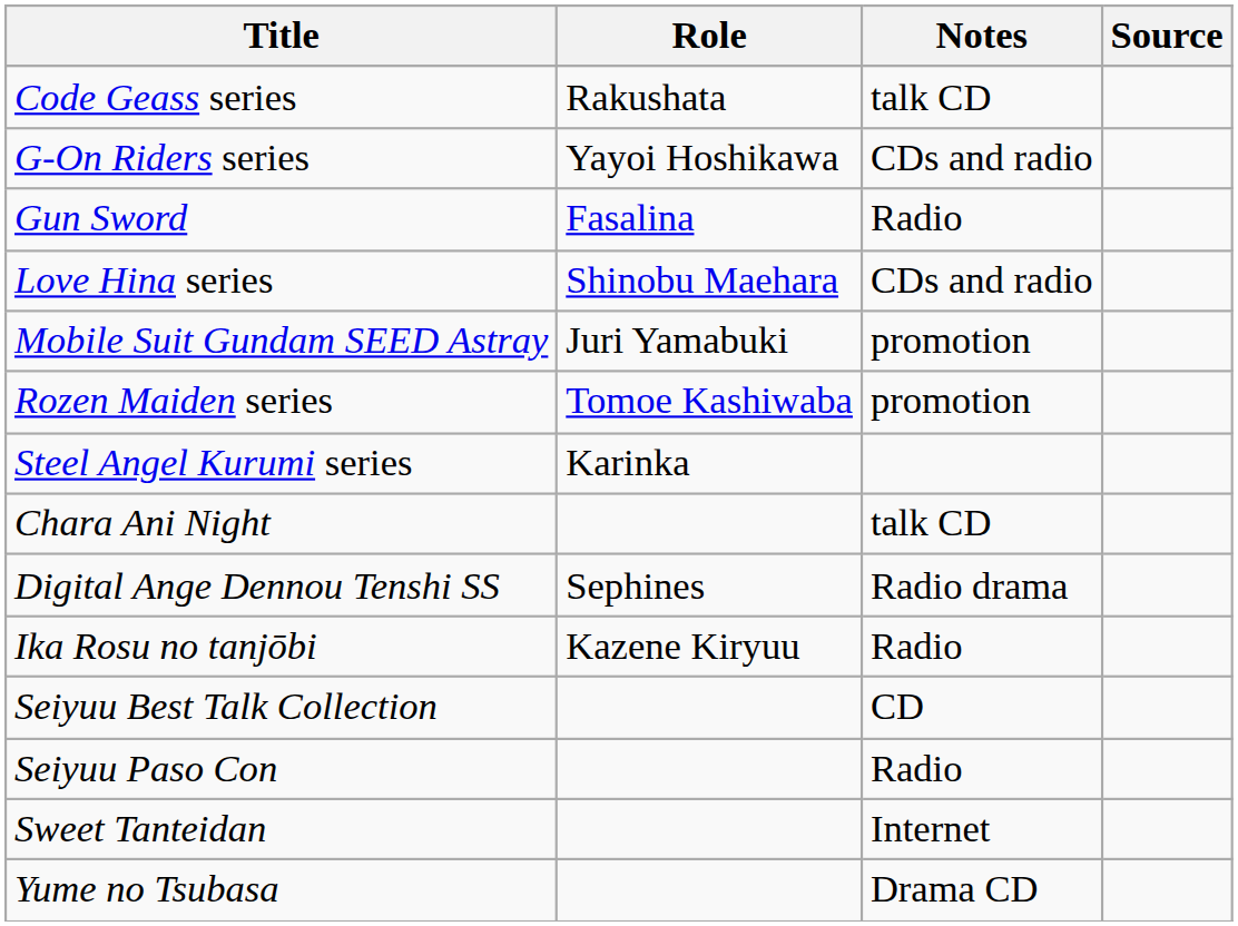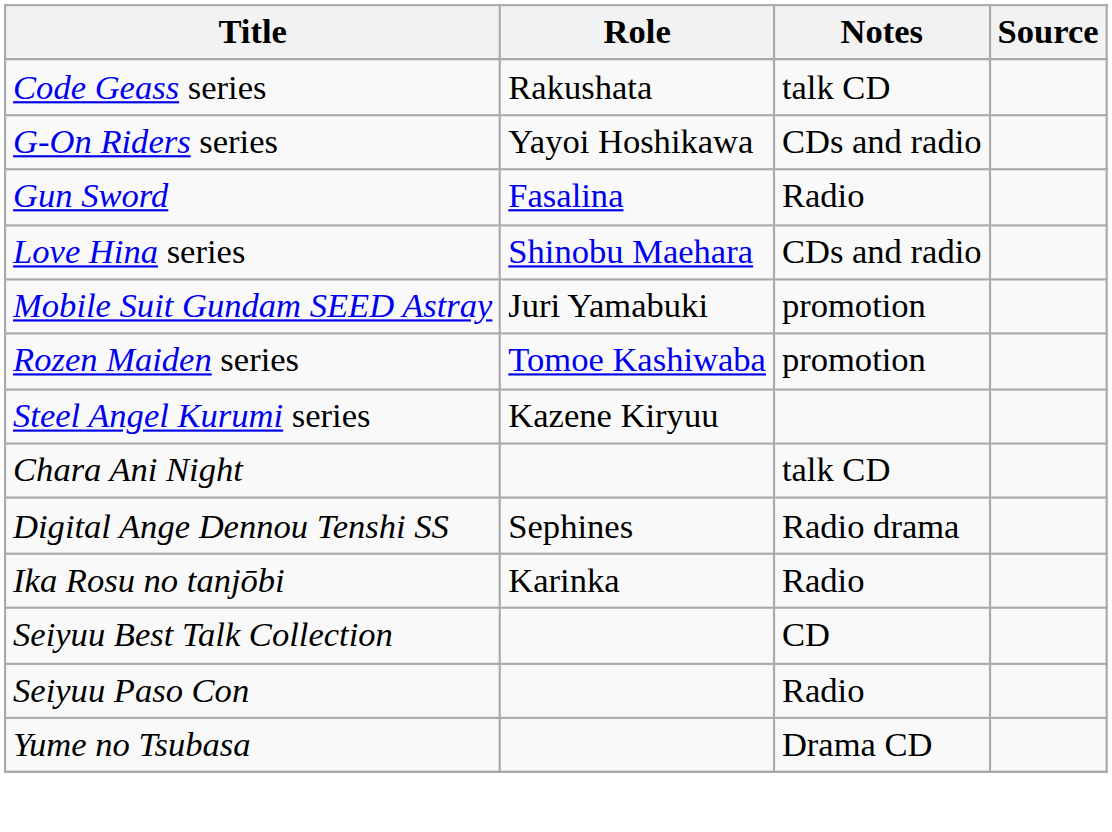 <table class="wikitable sortable plainrowheaders">
 <tr>
 <th>Title</th>
 <th>Role</th>
 <th class="unsortable">Notes</th>
 <th class="unsortable">Source</th>
 </tr>
 <tr>
 </tr>
 <tr>
 <td><em><a href='#'>Code Geass</a></em> series</td>
 <td>Rakushata</td>
 <td>talk CD</td>
 <td></td>
 </tr>
 <tr>
 <td><em><a href='#'>G-On Riders</a></em> series</td>
 <td>Yayoi Hoshikawa</td>
 <td>CDs and radio</td>
 <td></td>
 </tr>
 <tr>
 <td><em><a href='#'>Gun Sword</a></em></td>
 <td><a href='#'>Fasalina</a></td>
 <td>Radio</td>
 <td></td>
 </tr>
 <tr>
 <td><em><a href='#'>Love Hina</a></em> series</td>
 <td><a href='#'>Shinobu Maehara</a></td>
 <td>CDs and radio</td>
 <td></td>
 </tr>
 <tr>
 <td><em><a href='#'>Mobile Suit Gundam SEED Astray</a></em></td>
 <td>Juri Yamabuki</td>
 <td>promotion</td>
 <td></td>
 </tr>
 <tr>
 <td><em><a href='#'>Rozen Maiden</a></em> series</td>
 <td><a href='#'>Tomoe Kashiwaba</a></td>
 <td>promotion</td>
 <td></td>
 </tr>
 <tr>
 <td><em><a href='#'>Steel Angel Kurumi</a> </em>series</td>
-<td>Karinka</td>
+<td>Kazene Kiryuu</td>
 <td></td>
 <td></td>
 </tr>
 <tr>
 <td><em>Chara Ani Night</em></td>
 <td></td>
 <td>talk CD</td>
 <td></td>
 </tr>
 <tr>
 <td><em>Digital Ange Dennou Tenshi SS</em></td>
 <td>Sephines</td>
 <td>Radio drama</td>
 <td></td>
 </tr>
 <tr>
 <td><em>Ika Rosu no tanjōbi</em></td>
-<td>Kazene Kiryuu</td>
+<td>Karinka</td>
 <td>Radio</td>
 <td></td>
 </tr>
 <tr>
 <td><em>Seiyuu Best Talk Collection</em></td>
 <td></td>
 <td>CD</td>
 <td></td>
 </tr>
 <tr>
 <td><em>Seiyuu Paso Con</em></td>
 <td></td>
 <td>Radio</td>
 <td></td>
 </tr>
 <tr>
-<td><em>Sweet Tanteidan</em></td>
-<td></td>
-<td>Internet</td>
-<td></td>
-</tr>
-<tr>
 <td><em>Yume no Tsubasa</em></td>
 <td></td>
 <td>Drama CD</td>
 <td></td>
 </tr>
 <tr>
 </tr>
 </table>
